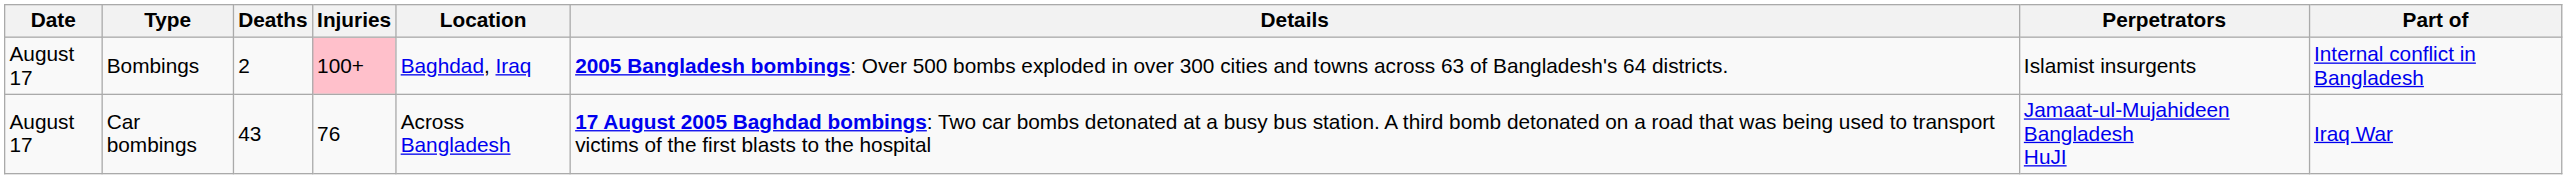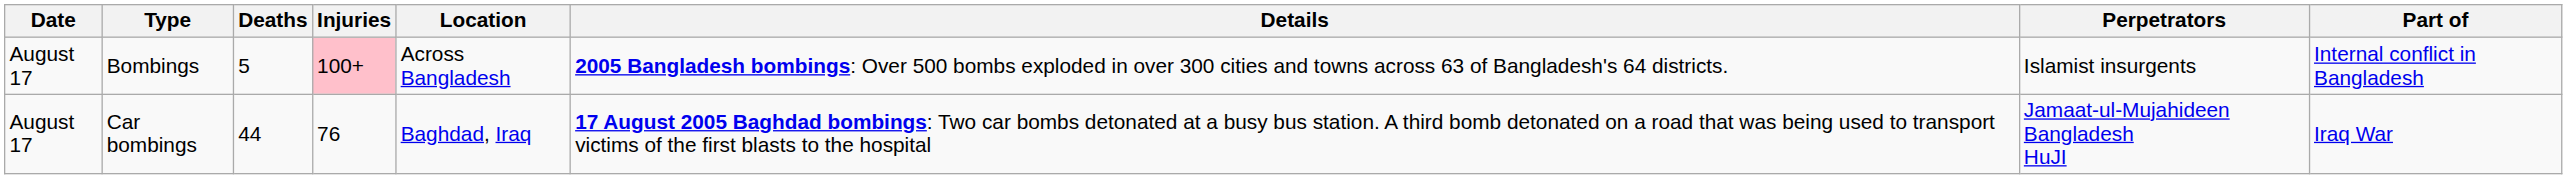 <table class="wikitable sortable" id="terrorIncidents2005Aug">
 <tr>
 <th>Date</th>
 <th>Type</th>
 <th>Deaths</th>
 <th>Injuries</th>
 <th>Location</th>
 <th>Details</th>
 <th>Perpetrators</th>
 <th>Part of</th>
 </tr>
 <tr>
 <td>August 17</td>
 <td>Bombings</td>
-<td>2</td>
+<td>5</td>
 <td style="background: pink;">100+</td>
-<td><a href='#'>Baghdad</a>, <a href='#'>Iraq</a></td>
+<td>Across <a href='#'>Bangladesh</a></td>
 <td><strong><a href='#'>2005 Bangladesh bombings</a></strong>: Over 500 bombs exploded in over 300 cities and towns across 63 of Bangladesh's 64 districts.</td>
 <td>Islamist insurgents</td>
 <td><a href='#'>Internal conflict in Bangladesh</a></td>
 </tr>
 <tr>
 <td>August 17</td>
 <td>Car bombings</td>
-<td>43</td>
+<td>44</td>
 <td>76</td>
-<td>Across <a href='#'>Bangladesh</a></td>
+<td><a href='#'>Baghdad</a>, <a href='#'>Iraq</a></td>
 <td><strong><a href='#'>17 August 2005 Baghdad bombings</a></strong>: Two car bombs detonated at a busy bus station. A third bomb detonated on a road that was being used to transport victims of the first blasts to the hospital</td>
 <td><a href='#'>Jamaat-ul-Mujahideen Bangladesh</a> <br> <a href='#'>HuJI</a></td>
 <td><a href='#'>Iraq War</a></td>
 </tr>
 </table>
